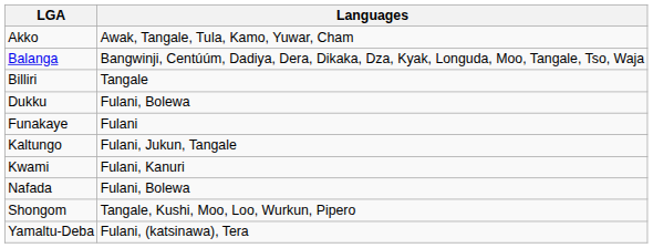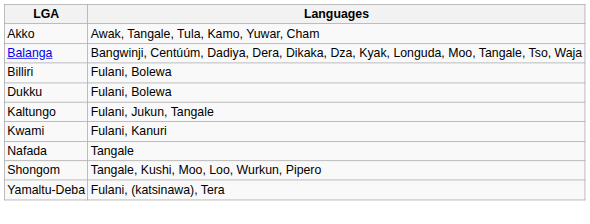 <table class="wikitable">
 <tr>
 <th>LGA</th>
 <th>Languages</th>
 </tr>
 <tr>
 <td>Akko</td>
 <td>Awak, Tangale, Tula, Kamo, Yuwar, Cham</td>
 </tr>
 <tr>
 <td><a href='#'>Balanga</a></td>
 <td>Bangwinji, Centúúm, Dadiya, Dera, Dikaka, Dza, Kyak, Longuda, Moo, Tangale, Tso, Waja</td>
 </tr>
 <tr>
 <td>Billiri</td>
-<td>Tangale</td>
+<td>Fulani, Bolewa</td>
 </tr>
 <tr>
 <td>Dukku</td>
 <td>Fulani, Bolewa</td>
-</tr>
-<tr>
-<td>Funakaye</td>
-<td>Fulani</td>
 </tr>
 <tr>
 <td>Kaltungo</td>
 <td>Fulani, Jukun, Tangale</td>
 </tr>
 <tr>
 <td>Kwami</td>
 <td>Fulani, Kanuri</td>
 </tr>
 <tr>
 <td>Nafada</td>
-<td>Fulani, Bolewa</td>
+<td>Tangale</td>
 </tr>
 <tr>
 <td>Shongom</td>
 <td>Tangale, Kushi, Moo, Loo, Wurkun, Pipero</td>
 </tr>
 <tr>
 <td>Yamaltu-Deba</td>
 <td>Fulani, (katsinawa), Tera</td>
 </tr>
 </table>
